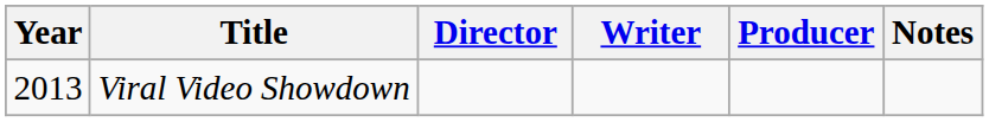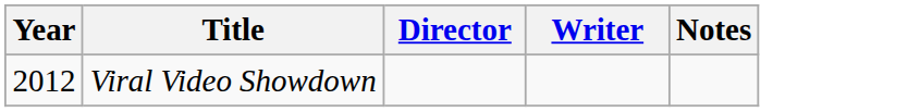 <table class="wikitable">
 <tr>
 <th>Year</th>
 <th>Title</th>
 <th width="65"><a href='#'>Director</a></th>
 <th width="65"><a href='#'>Writer</a></th>
-<th width="65"><a href='#'>Producer</a></th>
 <th>Notes</th>
 </tr>
 <tr>
-<td>2013</td>
+<td>2012</td>
 <td><em>Viral Video Showdown</em></td>
-<td></td>
 <td></td>
 <td></td>
 <td></td>
 </tr>
 </table>
